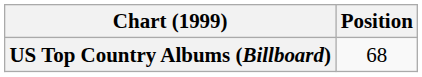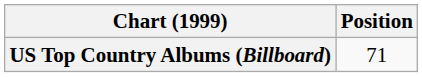 <table class="wikitable plainrowheaders" style="text-align:center">
 <tr>
 <th scope="col">Chart (1999)</th>
 <th scope="col">Position</th>
 </tr>
 <tr>
 <th scope="row">US Top Country Albums (<em>Billboard</em>)</th>
-<td>68</td>
+<td>71</td>
 </tr>
 </table>
